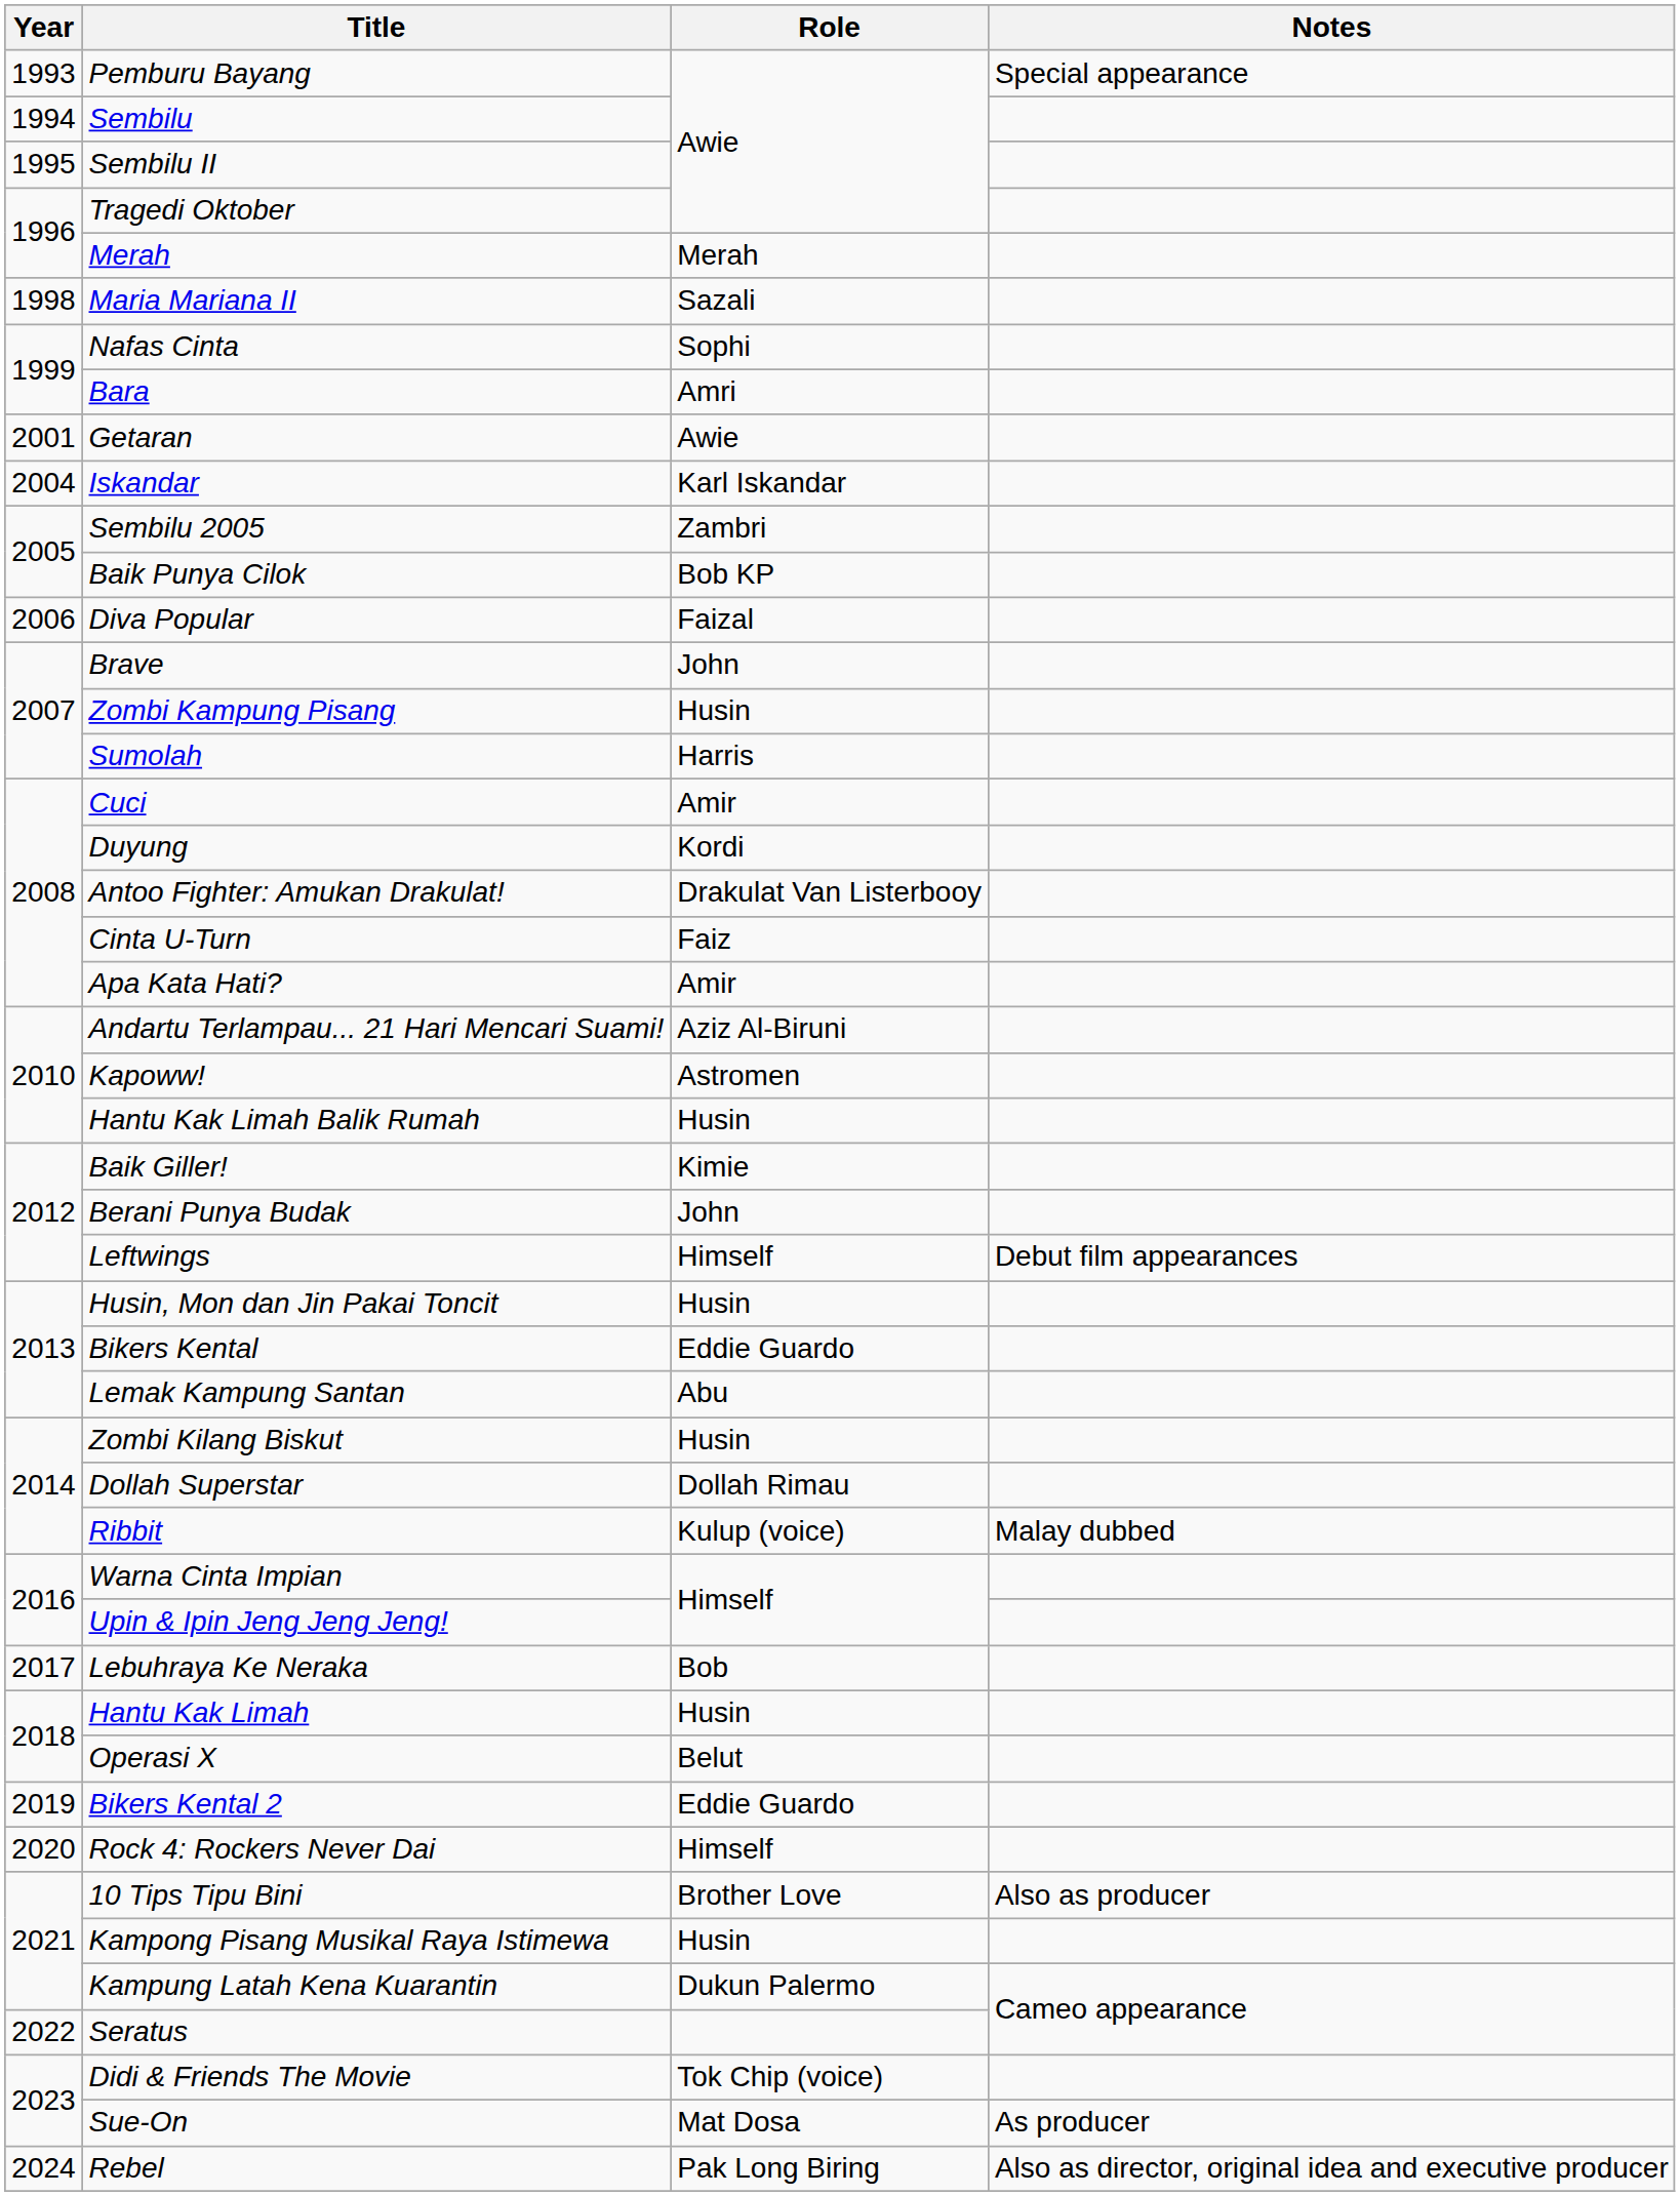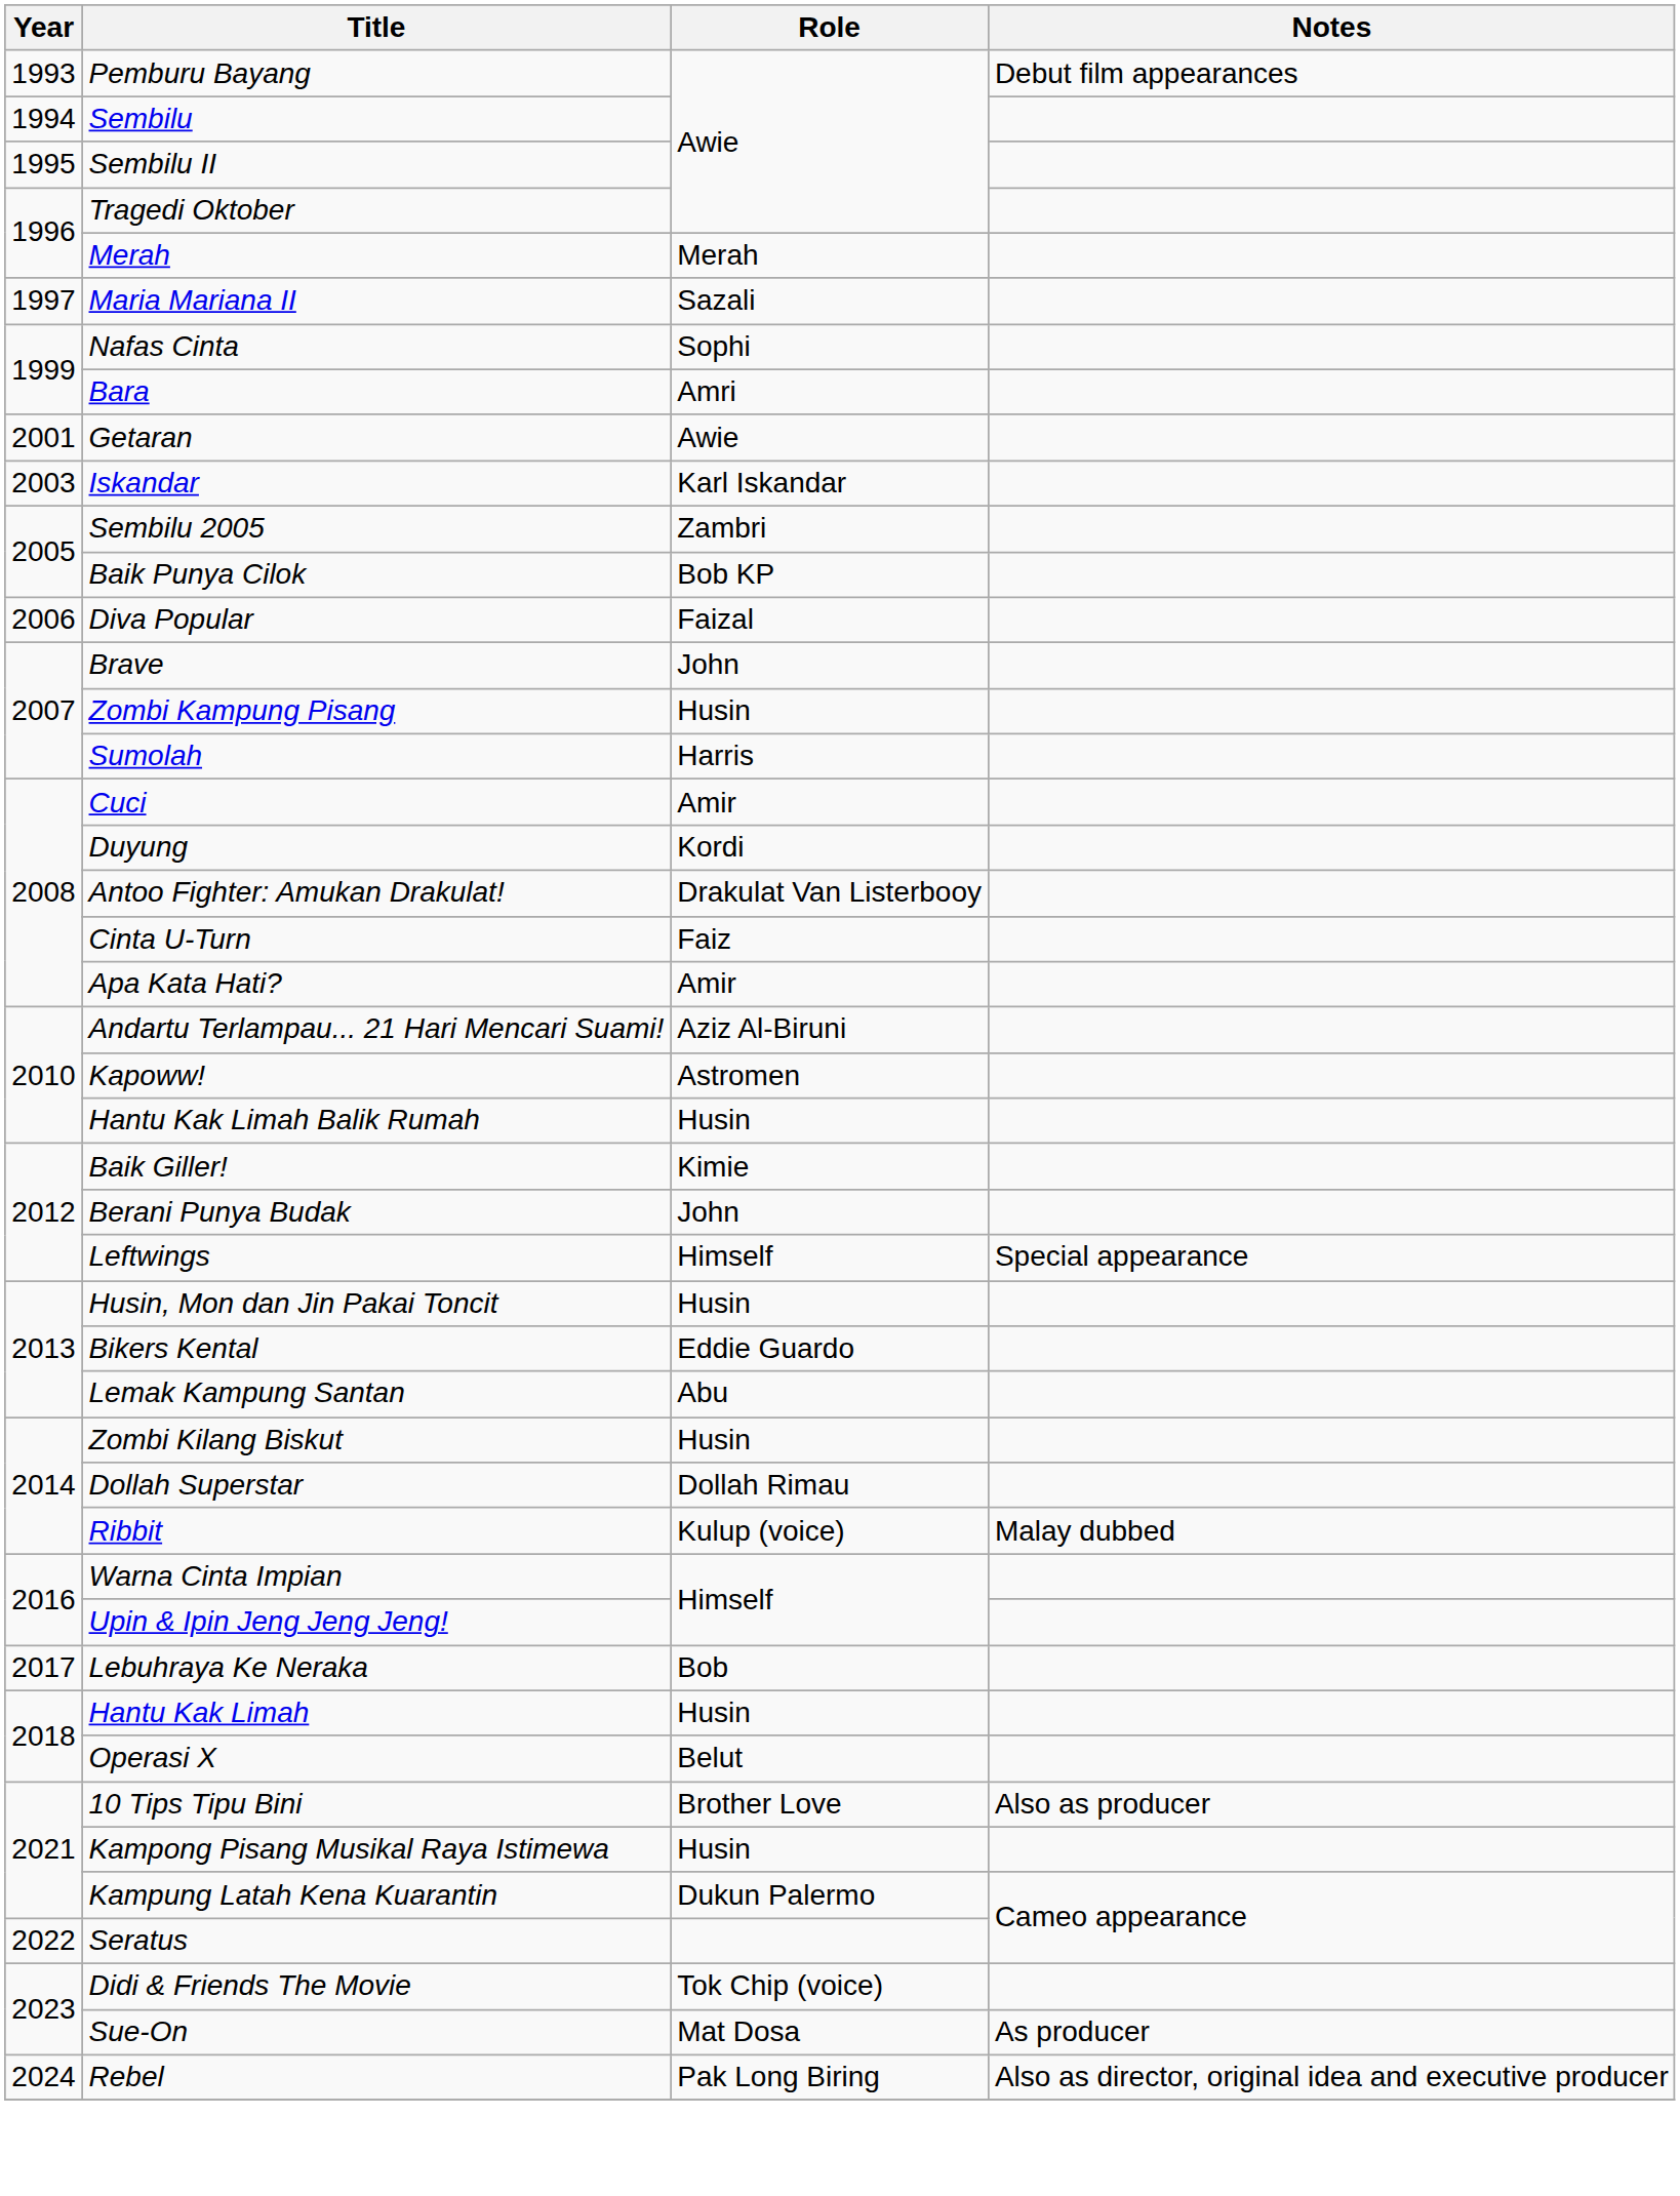 <table class="wikitable">
 <tr>
 <th>Year</th>
 <th>Title</th>
 <th>Role</th>
 <th>Notes</th>
 </tr>
 <tr>
 <td>1993</td>
 <td><em>Pemburu Bayang</em></td>
 <td rowspan="4">Awie</td>
-<td>Special appearance</td>
+<td>Debut film appearances</td>
 </tr>
 <tr>
 <td>1994</td>
 <td><em><a href='#'>Sembilu</a></em></td>
 <td></td>
 </tr>
 <tr>
 <td>1995</td>
 <td><em>Sembilu II</em></td>
 <td></td>
 </tr>
 <tr>
 <td rowspan="2">1996</td>
 <td><em>Tragedi Oktober</em></td>
 <td></td>
 </tr>
 <tr>
 <td><em><a href='#'>Merah</a></em></td>
 <td>Merah</td>
 <td></td>
 </tr>
 <tr>
-<td>1998</td>
+<td>1997</td>
 <td><em><a href='#'>Maria Mariana II</a></em></td>
 <td>Sazali</td>
 <td></td>
 </tr>
 <tr>
 <td rowspan="2">1999</td>
 <td><em>Nafas Cinta</em></td>
 <td>Sophi</td>
 <td></td>
 </tr>
 <tr>
 <td><em><a href='#'>Bara</a></em></td>
 <td>Amri</td>
 <td></td>
 </tr>
 <tr>
 <td>2001</td>
 <td><em>Getaran</em></td>
 <td>Awie</td>
 <td></td>
 </tr>
 <tr>
-<td>2004</td>
+<td>2003</td>
 <td><em><a href='#'>Iskandar</a></em></td>
 <td>Karl Iskandar</td>
 <td></td>
 </tr>
 <tr>
 <td rowspan="2">2005</td>
 <td><em>Sembilu 2005</em></td>
 <td>Zambri</td>
 <td></td>
 </tr>
 <tr>
 <td><em>Baik Punya Cilok</em></td>
 <td>Bob KP</td>
 <td></td>
 </tr>
 <tr>
 <td>2006</td>
 <td><em>Diva Popular</em></td>
 <td>Faizal</td>
 <td></td>
 </tr>
 <tr>
 <td rowspan="3">2007</td>
 <td><em>Brave</em></td>
 <td>John</td>
 <td></td>
 </tr>
 <tr>
 <td><em><a href='#'>Zombi Kampung Pisang</a></em></td>
 <td>Husin</td>
 <td></td>
 </tr>
 <tr>
 <td><em><a href='#'>Sumolah</a></em></td>
 <td>Harris</td>
 <td></td>
 </tr>
 <tr>
 <td rowspan="5">2008</td>
 <td><em><a href='#'>Cuci</a></em></td>
 <td>Amir</td>
 <td></td>
 </tr>
 <tr>
 <td><em>Duyung</em></td>
 <td>Kordi</td>
 <td></td>
 </tr>
 <tr>
 <td><em>Antoo Fighter: Amukan Drakulat!</em></td>
 <td>Drakulat Van Listerbooy</td>
 <td></td>
 </tr>
 <tr>
 <td><em>Cinta U-Turn</em></td>
 <td>Faiz</td>
 <td></td>
 </tr>
 <tr>
 <td><em>Apa Kata Hati?</em></td>
 <td>Amir</td>
 <td></td>
 </tr>
 <tr>
 <td rowspan="3">2010</td>
 <td><em>Andartu Terlampau... 21 Hari Mencari Suami!</em></td>
 <td>Aziz Al-Biruni</td>
 <td></td>
 </tr>
 <tr>
 <td><em>Kapoww!</em></td>
 <td>Astromen</td>
 <td></td>
 </tr>
 <tr>
 <td><em>Hantu Kak Limah Balik Rumah</em></td>
 <td>Husin</td>
 <td></td>
 </tr>
 <tr>
 <td rowspan="3">2012</td>
 <td><em>Baik Giller!</em></td>
 <td>Kimie</td>
 <td></td>
 </tr>
 <tr>
 <td><em>Berani Punya Budak</em></td>
 <td>John</td>
 <td></td>
 </tr>
 <tr>
 <td><em>Leftwings</em></td>
 <td>Himself</td>
-<td>Debut film appearances</td>
+<td>Special appearance</td>
 </tr>
 <tr>
 <td rowspan="3">2013</td>
 <td><em>Husin, Mon dan Jin Pakai Toncit</em></td>
 <td>Husin</td>
 <td></td>
 </tr>
 <tr>
 <td><em>Bikers Kental</em></td>
 <td>Eddie Guardo</td>
 <td></td>
 </tr>
 <tr>
 <td><em>Lemak Kampung Santan</em></td>
 <td>Abu</td>
 <td></td>
 </tr>
 <tr>
 <td rowspan="3">2014</td>
 <td><em>Zombi Kilang Biskut</em></td>
 <td>Husin</td>
 <td></td>
 </tr>
 <tr>
 <td><em>Dollah Superstar</em></td>
 <td>Dollah Rimau</td>
 <td></td>
 </tr>
 <tr>
 <td><em><a href='#'>Ribbit</a></em></td>
 <td>Kulup (voice)</td>
 <td>Malay dubbed</td>
 </tr>
 <tr>
 <td rowspan="2">2016</td>
 <td><em>Warna Cinta Impian</em></td>
 <td rowspan="2">Himself</td>
 <td></td>
 </tr>
 <tr>
 <td><em><a href='#'>Upin & Ipin Jeng Jeng Jeng!</a></em></td>
 <td></td>
 </tr>
 <tr>
 <td>2017</td>
 <td><em>Lebuhraya Ke Neraka</em></td>
 <td>Bob</td>
 <td></td>
 </tr>
 <tr>
 <td rowspan="2">2018</td>
 <td><em><a href='#'>Hantu Kak Limah</a></em></td>
 <td>Husin</td>
 <td></td>
 </tr>
 <tr>
 <td><em>Operasi X</em></td>
 <td>Belut</td>
 <td></td>
 </tr>
 <tr>
-<td>2019</td>
-<td><em><a href='#'>Bikers Kental 2</a></em></td>
-<td>Eddie Guardo</td>
-<td></td>
-</tr>
-<tr>
-<td>2020</td>
-<td><em>Rock 4: Rockers Never Dai</em></td>
-<td>Himself</td>
-<td></td>
-</tr>
-<tr>
 <td rowspan="3">2021</td>
 <td><em>10 Tips Tipu Bini</em></td>
 <td>Brother Love</td>
 <td>Also as producer</td>
 </tr>
 <tr>
 <td><em>Kampong Pisang Musikal Raya Istimewa</em></td>
 <td>Husin</td>
 <td></td>
 </tr>
 <tr>
 <td><em>Kampung Latah Kena Kuarantin</em></td>
 <td>Dukun Palermo</td>
 <td rowspan="2">Cameo appearance</td>
 </tr>
 <tr>
 <td>2022</td>
 <td><em>Seratus</em></td>
 <td></td>
 </tr>
 <tr>
 <td rowspan="2">2023</td>
 <td><em>Didi & Friends The Movie</em></td>
 <td>Tok Chip (voice)</td>
 <td></td>
 </tr>
 <tr>
 <td><em>Sue-On</em></td>
 <td>Mat Dosa</td>
 <td>As producer</td>
 </tr>
 <tr>
 <td>2024</td>
 <td><em>Rebel</em></td>
 <td>Pak Long Biring</td>
 <td>Also as director, original idea and executive producer</td>
 </tr>
 <tr>
 </tr>
 </table>
